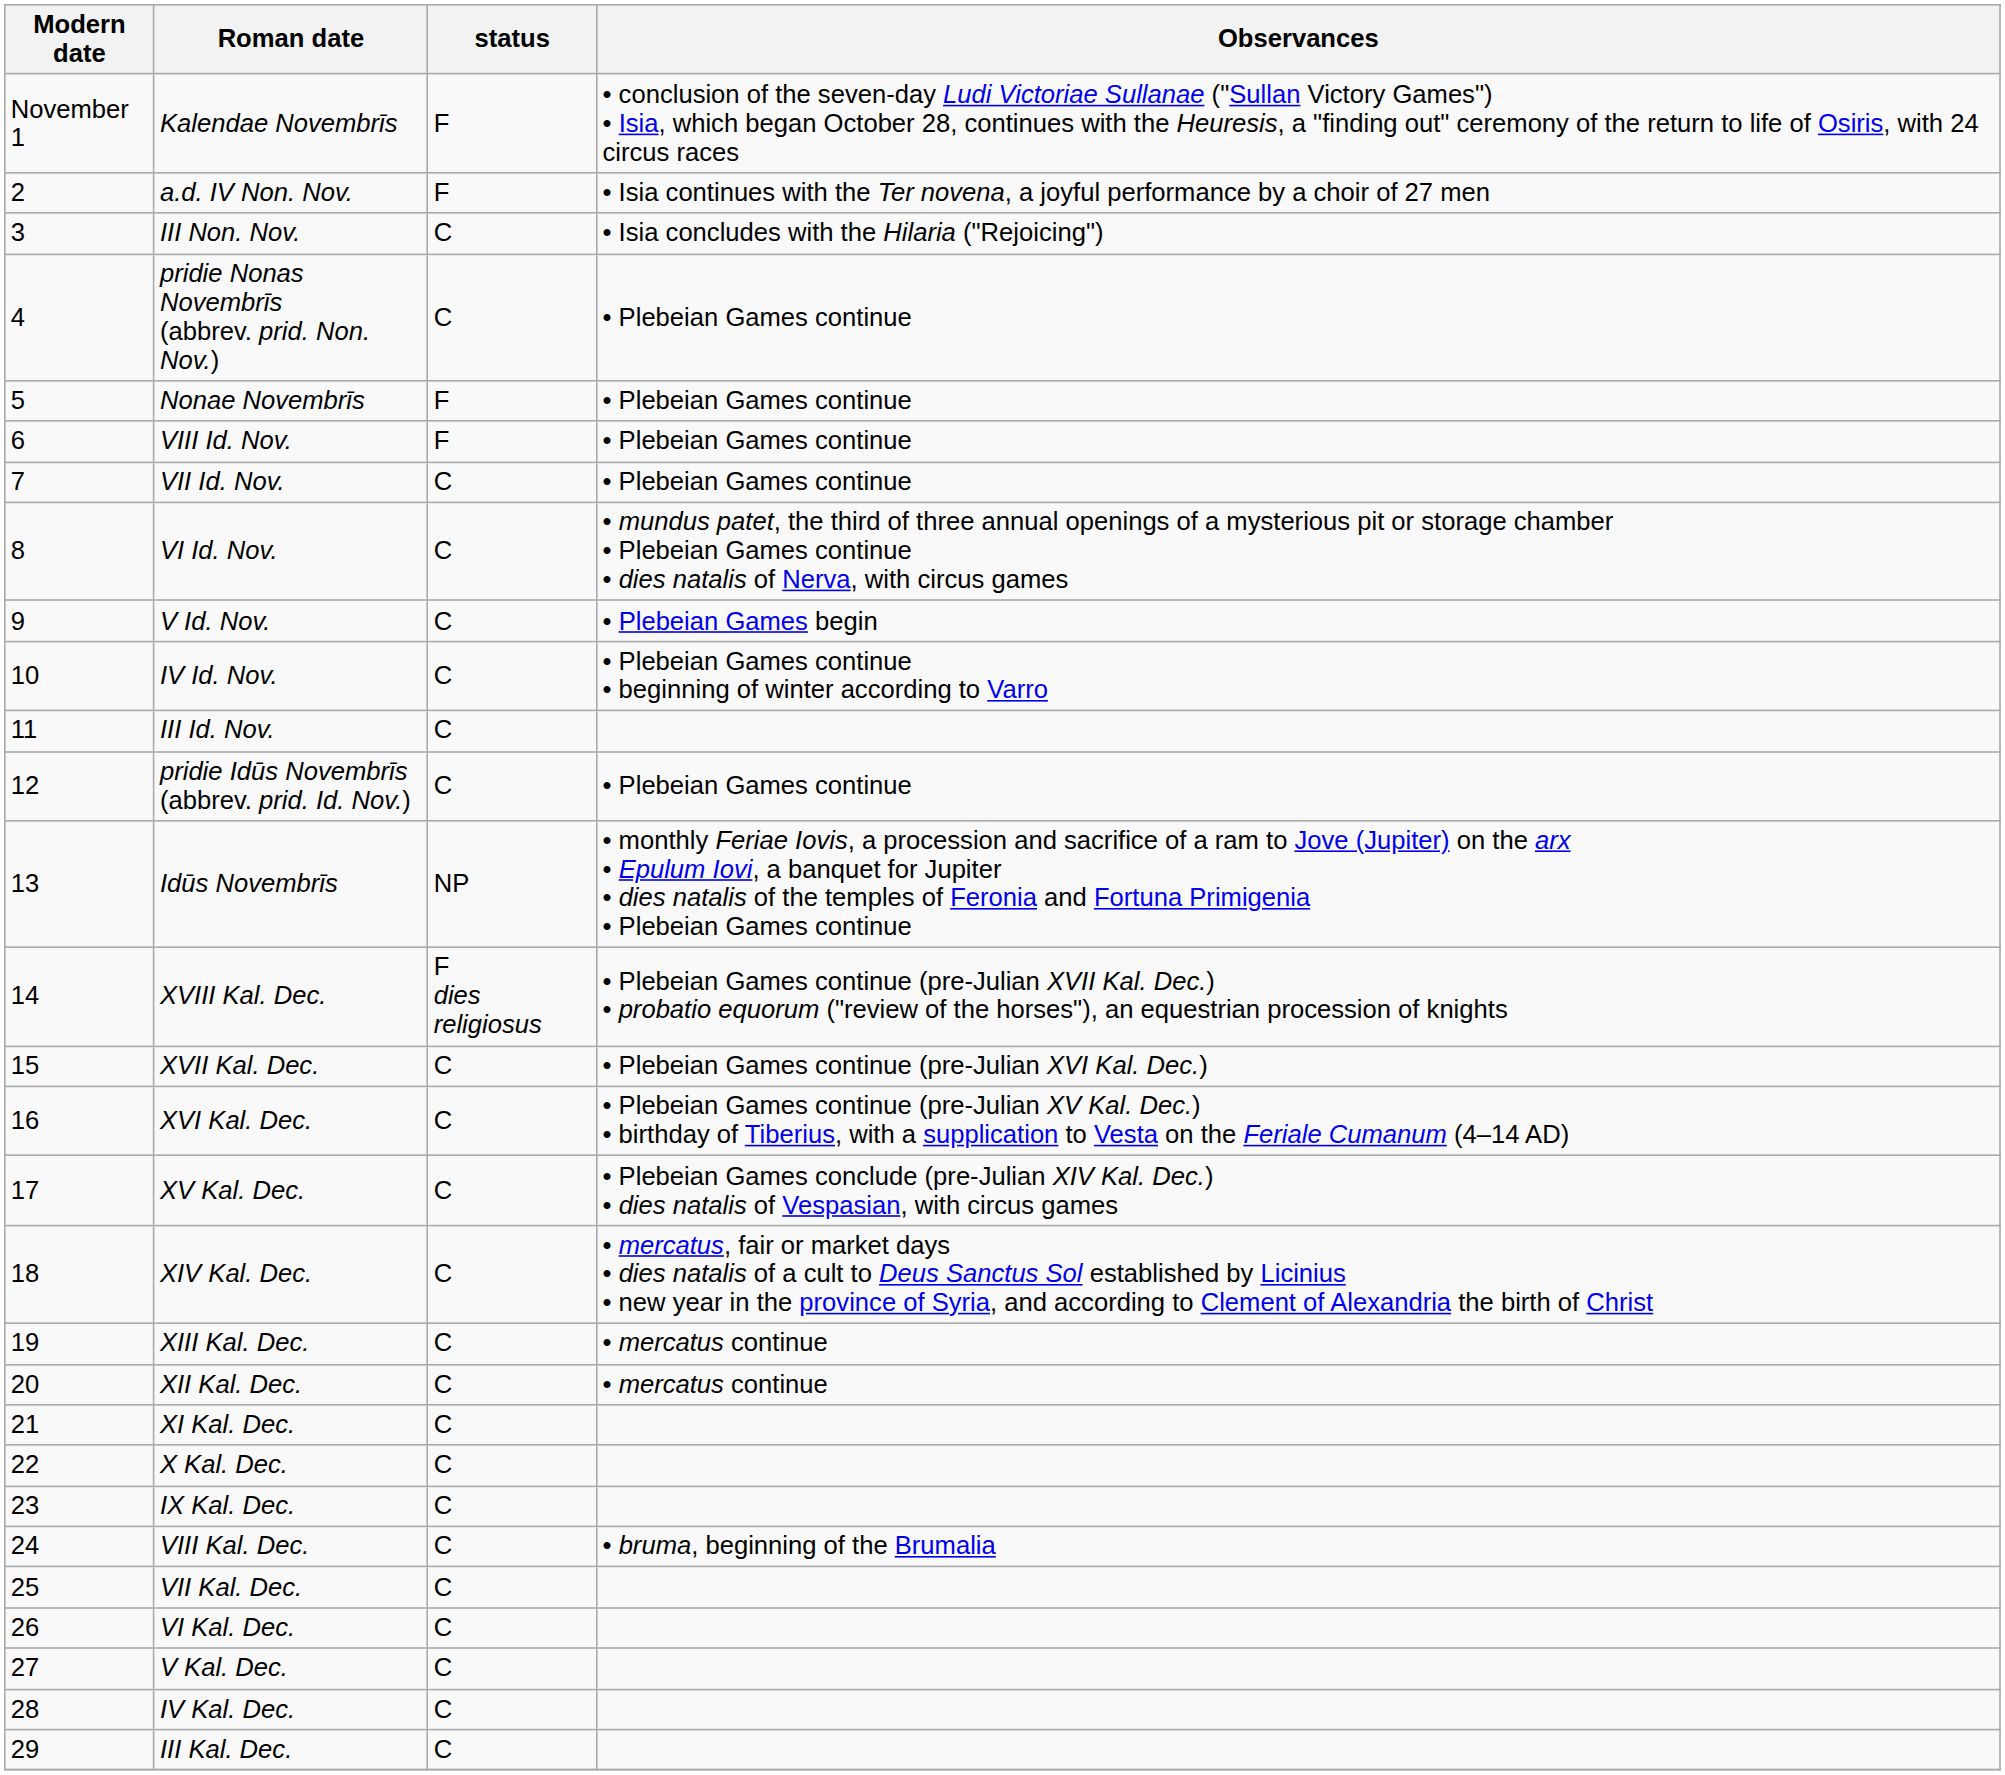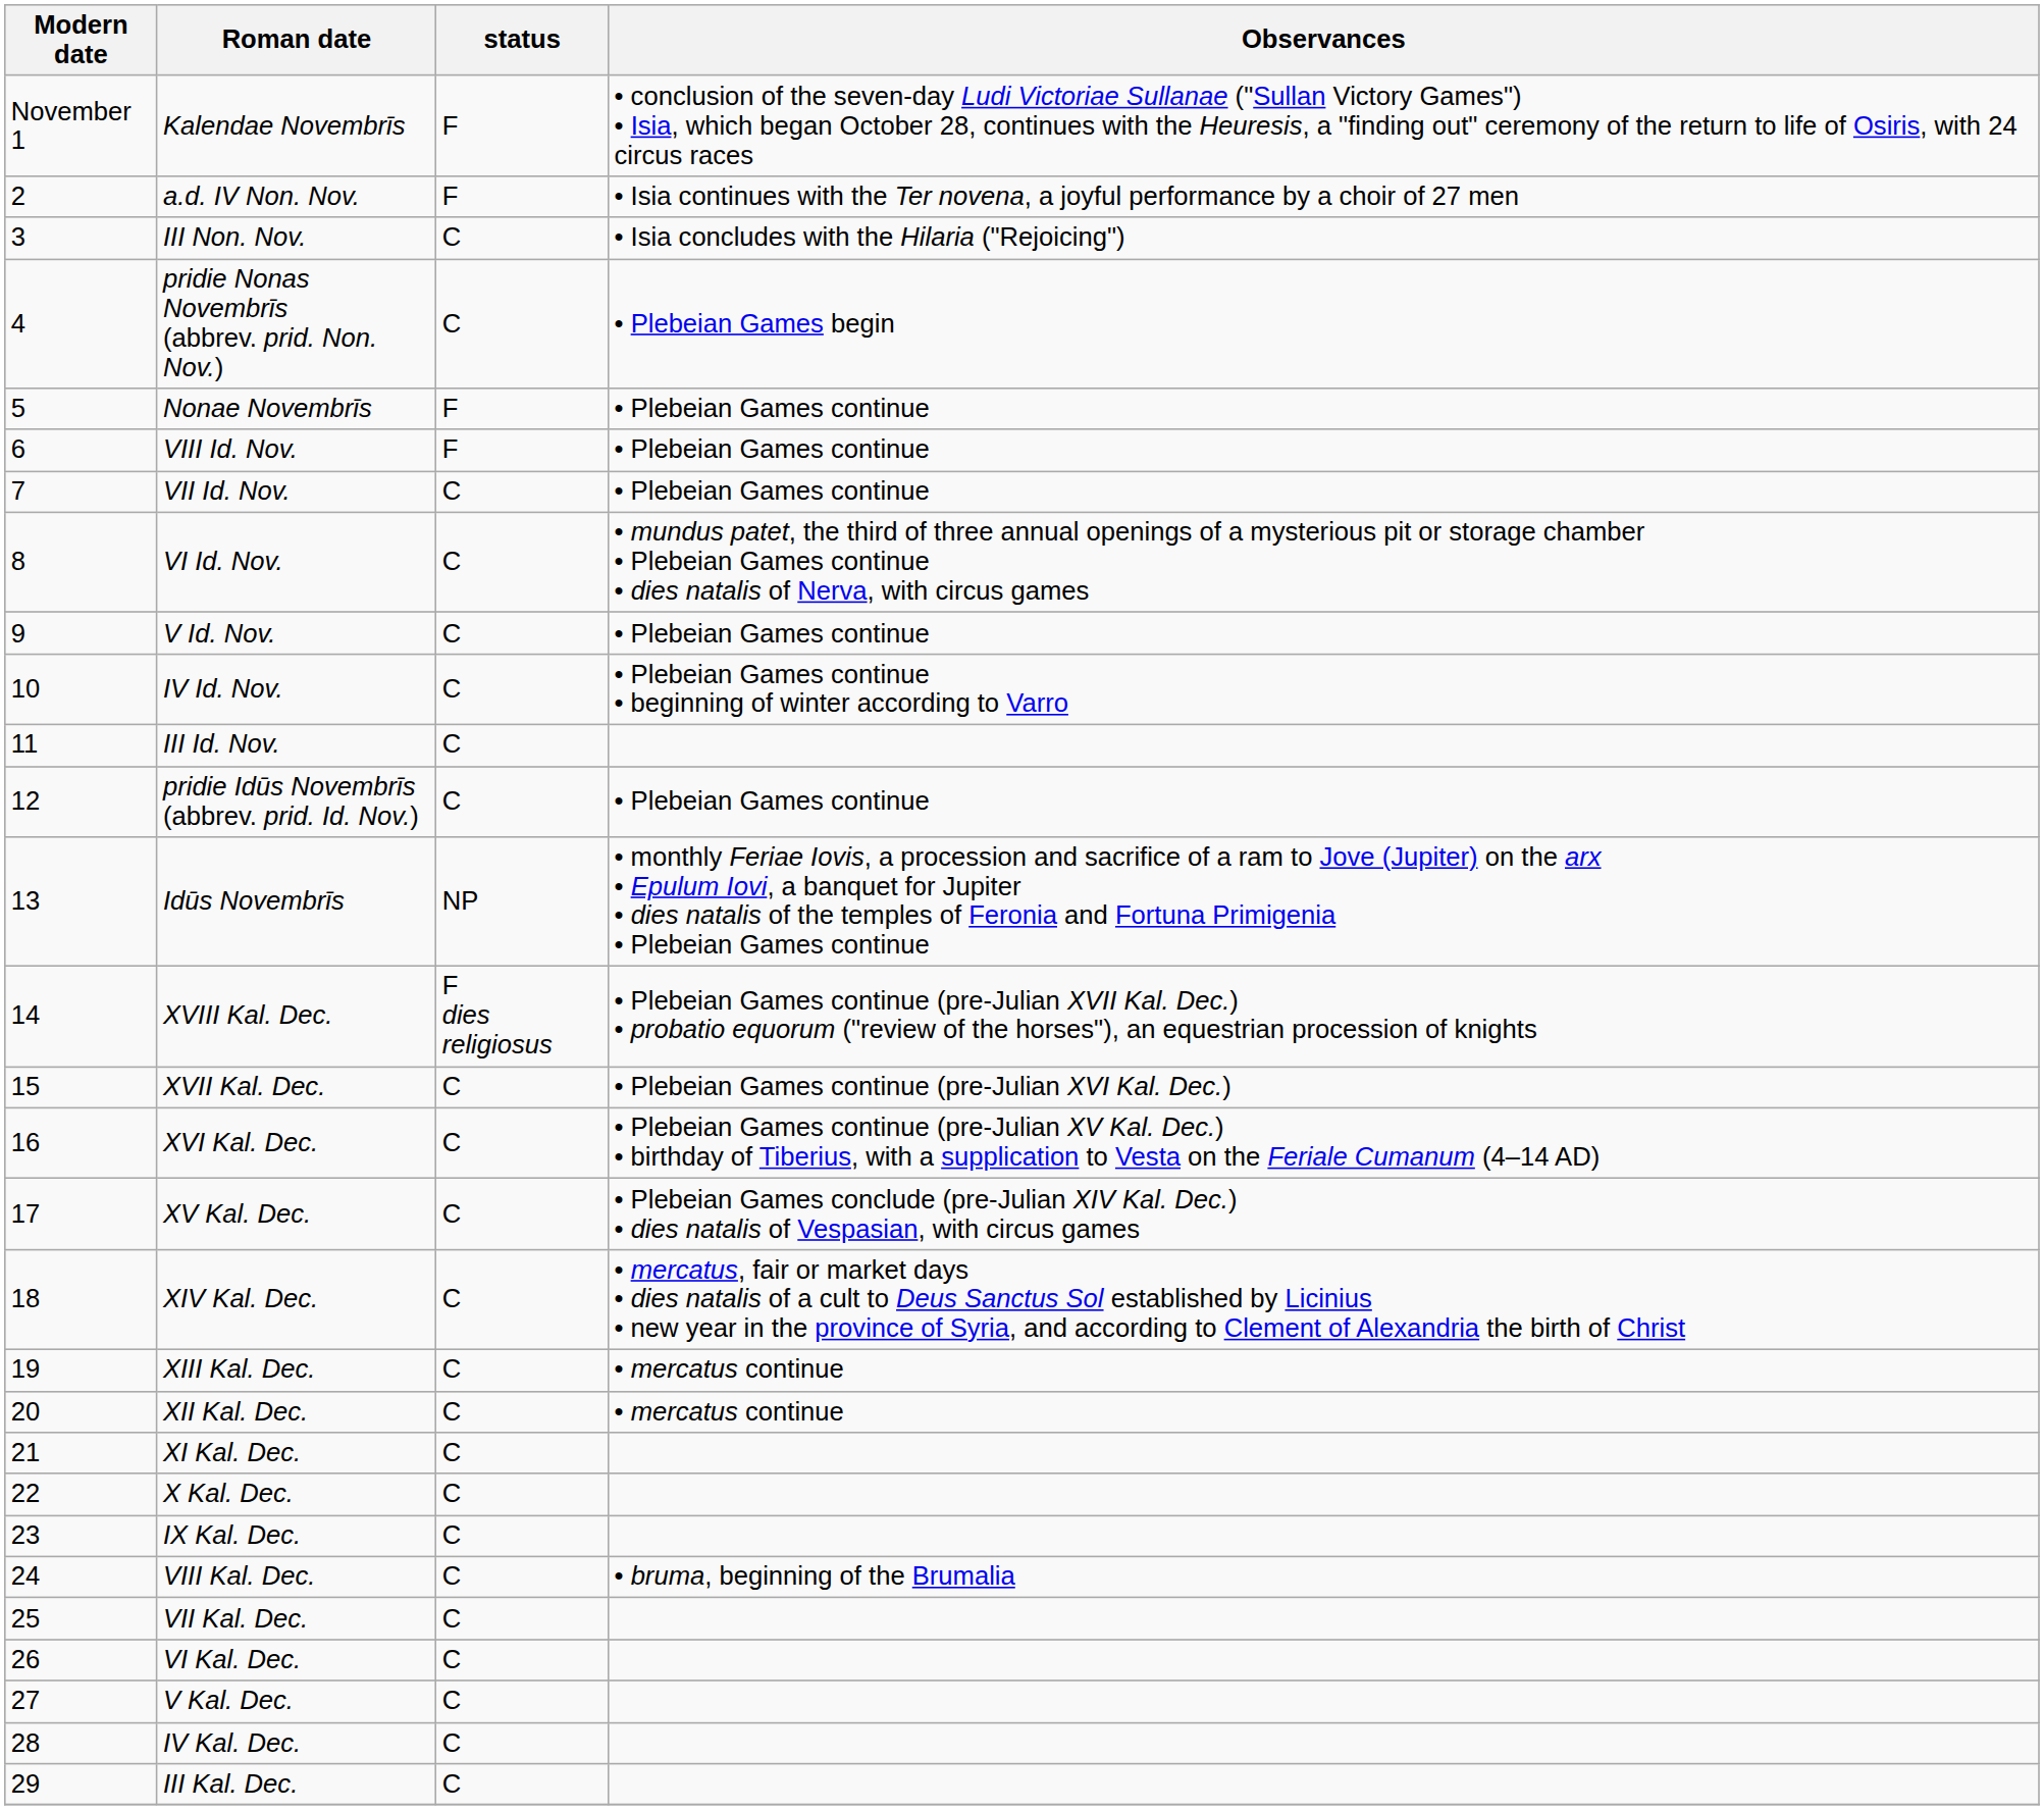 <table class="wikitable">
 <tr>
 <th>Modern<br>date</th>
 <th>Roman date</th>
 <th>status</th>
 <th>Observances</th>
 </tr>
 <tr>
 <td>November 1</td>
 <td><em>Kalendae Novembrīs</em></td>
 <td>F</td>
 <td>• conclusion of the seven-day <em><a href='#'>Ludi Victoriae Sullanae</a></em> ("<a href='#'>Sullan</a> Victory Games")<br>• <a href='#'>Isia</a>, which began October 28, continues with the <em>Heuresis</em>, a "finding out" ceremony of the return to life of <a href='#'>Osiris</a>, with 24 circus races</td>
 </tr>
 <tr>
 <td>2</td>
 <td><em>a.d. IV Non. Nov.</em></td>
 <td>F</td>
 <td>• Isia continues with the <em>Ter novena</em>, a joyful performance by a choir of 27 men</td>
 </tr>
 <tr>
 <td>3</td>
 <td><em>III Non. Nov.</em> </td>
 <td>C</td>
 <td>• Isia concludes with the <em>Hilaria</em> ("Rejoicing")</td>
 </tr>
 <tr>
 <td>4</td>
 <td><em>pridie Nonas Novembrīs</em><br>(abbrev. <em>prid. Non. Nov.</em>)</td>
 <td>C</td>
-<td>• Plebeian Games continue</td>
+<td>• <a href='#'>Plebeian Games</a> begin</td>
 </tr>
 <tr>
 <td>5</td>
 <td><em>Nonae Novembrīs</em></td>
 <td>F</td>
 <td>• Plebeian Games continue</td>
 </tr>
 <tr>
 <td>6</td>
 <td><em>VIII Id. Nov.</em></td>
 <td>F</td>
 <td>• Plebeian Games continue</td>
 </tr>
 <tr>
 <td>7</td>
 <td><em>VII Id. Nov.</em></td>
 <td>C</td>
 <td>• Plebeian Games continue</td>
 </tr>
 <tr>
 <td>8</td>
 <td><em>VI Id. Nov.</em></td>
 <td>C</td>
 <td>• <em>mundus patet</em>, the third of three annual openings of a mysterious pit or storage chamber<br>• Plebeian Games continue<br>• <em>dies natalis</em> of <a href='#'>Nerva</a>, with circus games</td>
 </tr>
 <tr>
 <td>9</td>
 <td><em>V Id. Nov.</em></td>
 <td>C</td>
-<td>• <a href='#'>Plebeian Games</a> begin</td>
+<td>• Plebeian Games continue</td>
 </tr>
 <tr>
 <td>10</td>
 <td><em>IV Id. Nov.</em></td>
 <td>C</td>
 <td>• Plebeian Games continue<br>• beginning of winter according to <a href='#'>Varro</a></td>
 </tr>
 <tr>
 <td>11</td>
 <td><em>III Id. Nov.</em></td>
 <td>C</td>
 <td></td>
 </tr>
 <tr>
 <td>12</td>
 <td><em>pridie Idūs Novembrīs </em><br>(abbrev. <em>prid. Id. Nov.</em>)</td>
 <td>C</td>
 <td>• Plebeian Games continue</td>
 </tr>
 <tr>
 <td>13</td>
 <td><em>Idūs Novembrīs </em></td>
 <td>NP</td>
 <td>• monthly <em>Feriae Iovis</em>, a procession and sacrifice of a ram to <a href='#'>Jove (Jupiter)</a> on the <em><a href='#'>arx</a></em><br>• <em><a href='#'>Epulum Iovi</a></em>, a banquet for Jupiter<br>• <em>dies natalis</em> of the temples of <a href='#'>Feronia</a> and <a href='#'>Fortuna Primigenia</a><br>• Plebeian Games continue</td>
 </tr>
 <tr>
 <td>14</td>
 <td><em>XVIII Kal. Dec.</em></td>
 <td>F<br><em>dies religiosus</em></td>
 <td>• Plebeian Games continue (pre-Julian <em>XVII Kal. Dec.</em>)<br>• <em>probatio equorum</em> ("review of the horses"), an equestrian procession of knights</td>
 </tr>
 <tr>
 <td>15</td>
 <td><em>XVII Kal. Dec.</em></td>
 <td>C</td>
 <td>• Plebeian Games continue (pre-Julian <em>XVI Kal. Dec.</em>)</td>
 </tr>
 <tr>
 <td>16</td>
 <td><em>XVI Kal. Dec.</em></td>
 <td>C</td>
 <td>• Plebeian Games continue (pre-Julian <em>XV Kal. Dec.</em>)<br>• birthday of <a href='#'>Tiberius</a>, with a <a href='#'>supplication</a> to <a href='#'>Vesta</a> on the <em><a href='#'>Feriale Cumanum</a></em> (4–14 AD)</td>
 </tr>
 <tr>
 <td>17</td>
 <td><em>XV Kal. Dec.</em></td>
 <td>C</td>
 <td>• Plebeian Games conclude (pre-Julian <em>XIV Kal. Dec.</em>)<br>• <em>dies natalis</em> of <a href='#'>Vespasian</a>, with circus games</td>
 </tr>
 <tr>
 <td>18</td>
 <td><em>XIV Kal. Dec.</em></td>
 <td>C</td>
 <td>• <em><a href='#'>mercatus</a></em>, fair or market days<br>• <em>dies natalis</em> of a cult to <em><a href='#'>Deus Sanctus Sol</a></em> established by <a href='#'>Licinius</a><br> • new year in the <a href='#'>province of Syria</a>, and according to <a href='#'>Clement of Alexandria</a> the birth of <a href='#'>Christ</a></td>
 </tr>
 <tr>
 <td>19</td>
 <td><em>XIII Kal. Dec.</em></td>
 <td>C</td>
 <td>• <em>mercatus</em> continue</td>
 </tr>
 <tr>
 <td>20</td>
 <td><em>XII Kal. Dec.</em></td>
 <td>C</td>
 <td>• <em>mercatus</em> continue</td>
 </tr>
 <tr>
 <td>21</td>
 <td><em>XI Kal. Dec.</em></td>
 <td>C</td>
 <td></td>
 </tr>
 <tr>
 <td>22</td>
 <td><em>X Kal. Dec.</em></td>
 <td>C</td>
 <td></td>
 </tr>
 <tr>
 <td>23</td>
 <td><em>IX Kal. Dec.</em></td>
 <td>C</td>
 <td></td>
 </tr>
 <tr>
 <td>24</td>
 <td><em>VIII Kal. Dec.</em></td>
 <td>C</td>
 <td>• <em>bruma</em>, beginning of the <a href='#'>Brumalia</a></td>
 </tr>
 <tr>
 <td>25</td>
 <td><em>VII Kal. Dec.</em></td>
 <td>C</td>
 <td></td>
 </tr>
 <tr>
 <td>26</td>
 <td><em>VI Kal. Dec.</em></td>
 <td>C</td>
 <td></td>
 </tr>
 <tr>
 <td>27</td>
 <td><em>V Kal. Dec.</em></td>
 <td>C</td>
 <td></td>
 </tr>
 <tr>
 <td>28</td>
 <td><em>IV Kal. Dec.</em></td>
 <td>C</td>
 <td></td>
 </tr>
 <tr>
 <td>29</td>
 <td><em>III Kal. Dec.</em></td>
 <td>C</td>
 <td></td>
 </tr>
 <tr>
 </tr>
 </table>
